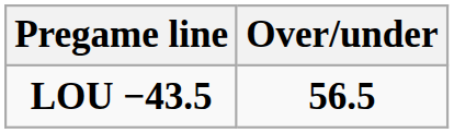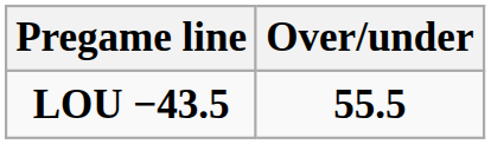 <table class="wikitable">
 <tr align="center">
 <th style=>Pregame line</th>
 <th style=>Over/under</th>
 </tr>
 <tr align="center">
 <td><strong>LOU −43.5</strong></td>
-<td><strong>56.5</strong></td>
+<td><strong>55.5</strong></td>
 </tr>
 </table>
